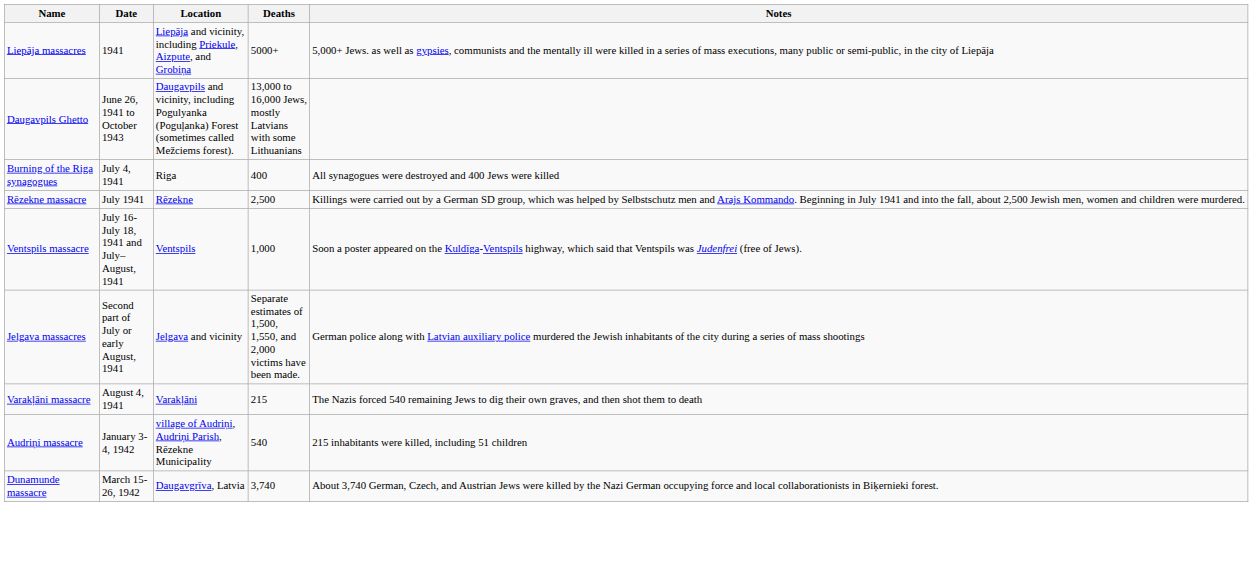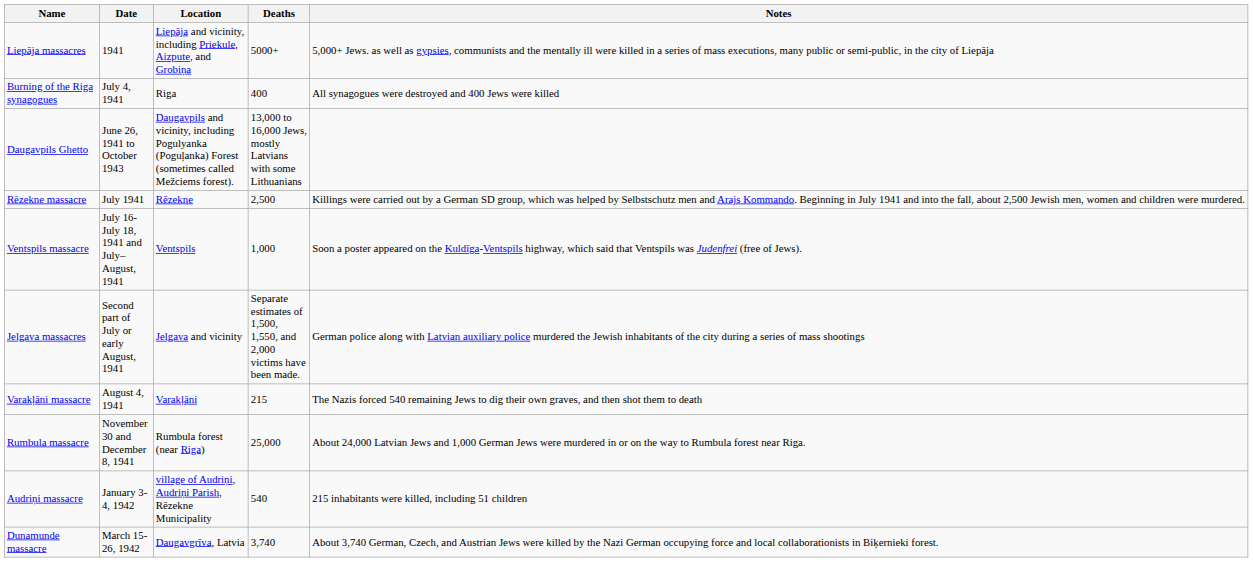 <table class="sortable wikitable" style="font-size:90%;">
 <tr>
 <th style="width:120px;">Name</th>
 <th style="width:65px;">Date</th>
 <th style="width:120px;">Location</th>
 <th style="width:75px;">Deaths</th>
 <th class="unsortable">Notes</th>
 </tr>
 <tr>
 <td><a href='#'>Liepāja massacres</a></td>
 <td>1941</td>
 <td><a href='#'>Liepāja</a> and vicinity, including <a href='#'>Priekule</a>, <a href='#'>Aizpute</a>, and <a href='#'>Grobiņa</a></td>
 <td>5000+</td>
 <td>5,000+ Jews. as well as <a href='#'>gypsies</a>, communists and the mentally ill were killed in a series of mass executions, many public or semi-public, in the city of Liepāja</td>
 </tr>
 <tr>
+<td><a href='#'>Burning of the Riga synagogues</a></td>
+<td>July 4, 1941</td>
+<td>Riga</td>
+<td>400</td>
+<td>All synagogues were destroyed and 400 Jews were killed</td>
+</tr>
+<tr>
 <td><a href='#'>Daugavpils Ghetto</a></td>
 <td>June 26, 1941 to October 1943</td>
 <td><a href='#'>Daugavpils</a> and vicinity, including Pogulyanka (Poguļanka) Forest (sometimes called Mežciems forest).</td>
 <td>13,000 to 16,000 Jews, mostly Latvians with some Lithuanians</td>
 <td></td>
-</tr>
-<tr>
-<td><a href='#'>Burning of the Riga synagogues</a></td>
-<td>July 4, 1941</td>
-<td>Riga</td>
-<td>400</td>
-<td>All synagogues were destroyed and 400 Jews were killed</td>
 </tr>
 <tr>
 <td><a href='#'>Rēzekne massacre</a></td>
 <td>July 1941</td>
 <td><a href='#'>Rēzekne</a></td>
 <td>2,500</td>
 <td>Killings were carried out by a German SD group, which was helped by Selbstschutz men and <a href='#'>Arajs Kommando</a>. Beginning in July 1941 and into the fall, about 2,500 Jewish men, women and children were murdered.</td>
 </tr>
 <tr>
 <td><a href='#'>Ventspils massacre</a></td>
 <td>July 16-July 18, 1941 and July–August, 1941</td>
 <td><a href='#'>Ventspils</a></td>
 <td>1,000</td>
 <td>Soon a poster appeared on the <a href='#'>Kuldīga</a>-<a href='#'>Ventspils</a> highway, which said that Ventspils was <em><a href='#'>Judenfrei</a></em> (free of Jews).</td>
 </tr>
 <tr>
 <td><a href='#'>Jelgava massacres</a></td>
 <td>Second part of July or early August, 1941</td>
 <td><a href='#'>Jelgava</a> and vicinity</td>
 <td>Separate estimates of 1,500, 1,550, and 2,000 victims have been made.</td>
 <td>German police along with <a href='#'>Latvian auxiliary police</a> murdered the Jewish inhabitants of the city during a series of mass shootings</td>
 </tr>
 <tr>
 <td><a href='#'>Varakļāni massacre</a></td>
 <td>August 4, 1941</td>
 <td><a href='#'>Varakļāni</a></td>
 <td>215</td>
 <td>The Nazis forced 540 remaining Jews to dig their own graves, and then shot them to death</td>
 </tr>
 <tr>
+<td><a href='#'>Rumbula massacre</a></td>
+<td>November 30 and December 8, 1941</td>
+<td>Rumbula forest (near <a href='#'>Riga</a>)</td>
+<td>25,000</td>
+<td>About 24,000 Latvian Jews and 1,000 German Jews were murdered in or on the way to Rumbula forest near Riga.</td>
+</tr>
+<tr>
 <td><a href='#'>Audriņi massacre</a></td>
 <td>January 3-4, 1942</td>
 <td><a href='#'>village of Audriņi</a>, <a href='#'>Audriņi Parish</a>, Rēzekne Municipality</td>
 <td>540</td>
 <td>215 inhabitants were killed, including 51 children</td>
 </tr>
 <tr>
 <td><a href='#'>Dunamunde massacre</a></td>
 <td>March 15-26, 1942</td>
 <td><a href='#'>Daugavgrīva</a>, Latvia</td>
 <td>3,740</td>
 <td>About 3,740 German, Czech, and Austrian Jews were killed by the Nazi German occupying force and local collaborationists in Biķernieki forest.</td>
 </tr>
 </table>
